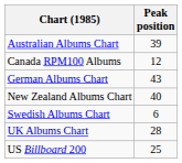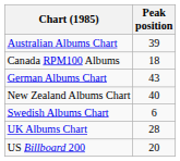 <table class="wikitable sortable">
 <tr>
 <th>Chart (1985)</th>
 <th>Peak<br>position</th>
 </tr>
 <tr>
 <td><a href='#'>Australian Albums Chart</a></td>
 <td style="text-align:center;">39</td>
 </tr>
 <tr>
 <td>Canada <a href='#'>RPM100</a> Albums</td>
-<td align="center">12</td>
+<td align="center">18</td>
 </tr>
 <tr>
 <td><a href='#'>German Albums Chart</a></td>
 <td align="center">43</td>
 </tr>
 <tr>
 <td>New Zealand Albums Chart</td>
 <td align="center">40</td>
 </tr>
 <tr>
 <td><a href='#'>Swedish Albums Chart</a></td>
 <td align="center">6</td>
 </tr>
 <tr>
 <td><a href='#'>UK Albums Chart</a></td>
 <td align="center">28</td>
 </tr>
 <tr>
 <td>US <a href='#'><em>Billboard</em> 200</a></td>
-<td align="center">25</td>
+<td align="center">20</td>
 </tr>
 </table>
